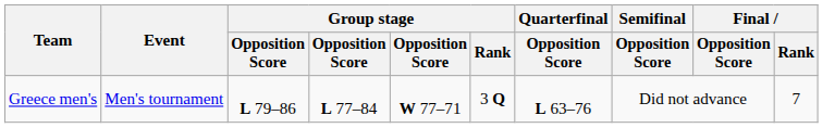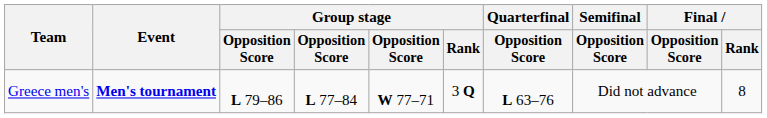 <table class=wikitable style=font-size:90%;text-align:center>
 <tr>
 <th rowspan=2>Team</th>
 <th rowspan=2>Event</th>
 <th colspan=4>Group stage</th>
 <th>Quarterfinal</th>
 <th>Semifinal</th>
 <th colspan=2>Final / </th>
 </tr>
 <tr style=font-size:95%>
 <th>Opposition<br>Score</th>
 <th>Opposition<br>Score</th>
 <th>Opposition<br>Score</th>
 <th>Rank</th>
 <th>Opposition<br>Score</th>
 <th>Opposition<br>Score</th>
 <th>Opposition<br>Score</th>
 <th>Rank</th>
 </tr>
 <tr>
 <td align=left><a href='#'>Greece men's</a></td>
-<td align=left><a href='#'>Men's tournament</a></td>
+<td align=left><strong><a href='#'>Men's tournament</a></strong></td>
 <td><br><strong>L</strong> 79–86</td>
 <td><br><strong>L</strong> 77–84</td>
 <td><br><strong>W</strong> 77–71</td>
 <td>3 <strong>Q</strong></td>
 <td><br><strong>L</strong> 63–76</td>
 <td colspan=2>Did not advance</td>
-<td>7</td>
+<td>8</td>
 </tr>
 </table>
